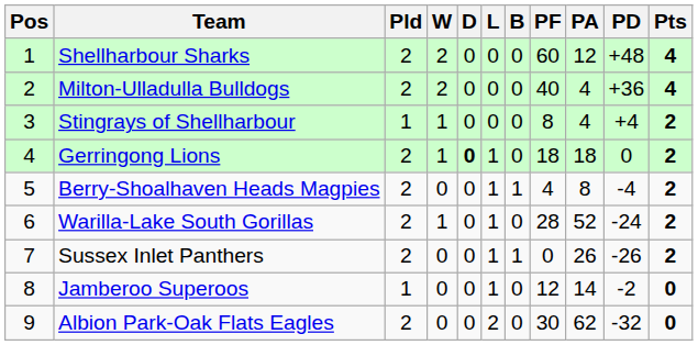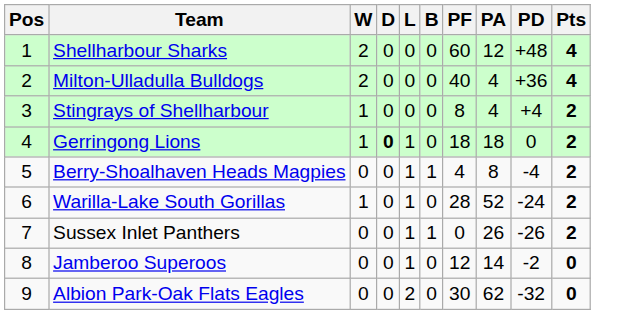 <table class="wikitable">
 <tr>
 <th>Pos</th>
 <th>Team</th>
-<th>Pld</th>
 <th>W</th>
 <th>D</th>
 <th>L</th>
 <th>B</th>
 <th>PF</th>
 <th>PA</th>
 <th>PD</th>
 <th>Pts</th>
 </tr>
 <tr bgcolor="#CCFFCC">
 <td style="text-align:center;">1</td>
 <td> <a href='#'>Shellharbour Sharks</a></td>
 <td style="text-align:center;">2</td>
-<td style="text-align:center;">2</td>
 <td style="text-align:center;">0</td>
 <td style="text-align:center;">0</td>
 <td style="text-align:center;">0</td>
 <td style="text-align:center;">60</td>
 <td style="text-align:center;">12</td>
 <td style="text-align:center;">+48</td>
 <td style="text-align:center;"><strong>4</strong></td>
 </tr>
 <tr bgcolor="#CCFFCC">
 <td style="text-align:center;">2</td>
 <td> <a href='#'>Milton-Ulladulla Bulldogs</a></td>
-<td style="text-align:center;">2</td>
 <td style="text-align:center;">2</td>
 <td style="text-align:center;">0</td>
 <td style="text-align:center;">0</td>
 <td style="text-align:center;">0</td>
 <td style="text-align:center;">40</td>
 <td style="text-align:center;">4</td>
 <td style="text-align:center;">+36</td>
 <td style="text-align:center;"><strong>4</strong></td>
 </tr>
 <tr bgcolor="#CCFFCC">
 <td style="text-align:center;">3</td>
 <td> <a href='#'>Stingrays of Shellharbour</a></td>
 <td style="text-align:center;">1</td>
-<td style="text-align:center;">1</td>
 <td style="text-align:center;">0</td>
 <td style="text-align:center;">0</td>
 <td style="text-align:center;">0</td>
 <td style="text-align:center;">8</td>
 <td style="text-align:center;">4</td>
 <td style="text-align:center;">+4</td>
 <td style="text-align:center;"><strong>2</strong></td>
 </tr>
 <tr bgcolor="#CCFFCC">
 <td style="text-align:center;">4</td>
 <td> <a href='#'>Gerringong Lions</a></td>
-<td style="text-align:center;">2</td>
 <td style="text-align:center;">1</td>
 <td style="text-align:center;"><strong>0</strong></td>
 <td style="text-align:center;">1</td>
 <td style="text-align:center;">0</td>
 <td style="text-align:center;">18</td>
 <td style="text-align:center;">18</td>
 <td style="text-align:center;">0</td>
 <td style="text-align:center;"><strong>2</strong></td>
 </tr>
 <tr>
 <td style="text-align:center;">5</td>
 <td> <a href='#'>Berry-Shoalhaven Heads Magpies</a></td>
-<td style="text-align:center;">2</td>
 <td style="text-align:center;">0</td>
 <td style="text-align:center;">0</td>
 <td style="text-align:center;">1</td>
 <td style="text-align:center;">1</td>
 <td style="text-align:center;">4</td>
 <td style="text-align:center;">8</td>
 <td style="text-align:center;">-4</td>
 <td style="text-align:center;"><strong>2</strong></td>
 </tr>
 <tr>
 <td style="text-align:center;">6</td>
 <td> <a href='#'>Warilla-Lake South Gorillas</a></td>
-<td style="text-align:center;">2</td>
 <td style="text-align:center;">1</td>
 <td style="text-align:center;">0</td>
 <td style="text-align:center;">1</td>
 <td style="text-align:center;">0</td>
 <td style="text-align:center;">28</td>
 <td style="text-align:center;">52</td>
 <td style="text-align:center;">-24</td>
 <td style="text-align:center;"><strong>2</strong></td>
 </tr>
 <tr>
 <td style="text-align:center;">7</td>
 <td> Sussex Inlet Panthers</td>
-<td style="text-align:center;">2</td>
 <td style="text-align:center;">0</td>
 <td style="text-align:center;">0</td>
 <td style="text-align:center;">1</td>
 <td style="text-align:center;">1</td>
 <td style="text-align:center;">0</td>
 <td style="text-align:center;">26</td>
 <td style="text-align:center;">-26</td>
 <td style="text-align:center;"><strong>2</strong></td>
 </tr>
 <tr>
 <td style="text-align:center;">8</td>
 <td> <a href='#'>Jamberoo Superoos</a></td>
-<td style="text-align:center;">1</td>
 <td style="text-align:center;">0</td>
 <td style="text-align:center;">0</td>
 <td style="text-align:center;">1</td>
 <td style="text-align:center;">0</td>
 <td style="text-align:center;">12</td>
 <td style="text-align:center;">14</td>
 <td style="text-align:center;">-2</td>
 <td style="text-align:center;"><strong>0</strong></td>
 </tr>
 <tr>
 <td style="text-align:center;">9</td>
 <td> <a href='#'>Albion Park-Oak Flats Eagles</a></td>
-<td style="text-align:center;">2</td>
 <td style="text-align:center;">0</td>
 <td style="text-align:center;">0</td>
 <td style="text-align:center;">2</td>
 <td style="text-align:center;">0</td>
 <td style="text-align:center;">30</td>
 <td style="text-align:center;">62</td>
 <td style="text-align:center;">-32</td>
 <td style="text-align:center;"><strong>0</strong></td>
 </tr>
 </table>
